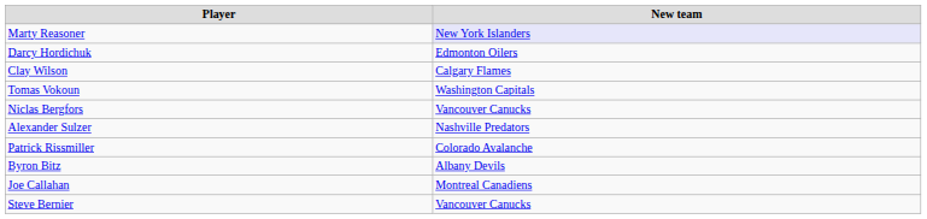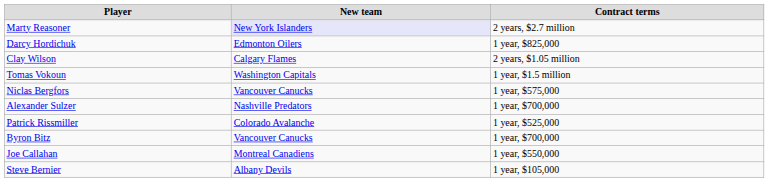 <table class="wikitable" width=97%>
 <tr align="center" bgcolor="#dddddd">
 <td><strong>Player</strong></td>
 <td><strong>New team</strong></td>
+<td><strong>Contract terms</strong></td>
 </tr>
 <tr>
 <td><a href='#'>Marty Reasoner</a></td>
 <td style="background: lavender;"><a href='#'>New York Islanders</a></td>
+<td>2 years, $2.7 million</td>
 </tr>
 <tr>
 <td><a href='#'>Darcy Hordichuk</a></td>
 <td><a href='#'>Edmonton Oilers</a></td>
+<td>1 year, $825,000</td>
 </tr>
 <tr>
 <td><a href='#'>Clay Wilson</a></td>
 <td><a href='#'>Calgary Flames</a></td>
+<td>2 years, $1.05 million</td>
 </tr>
 <tr>
 <td><a href='#'>Tomas Vokoun</a></td>
 <td><a href='#'>Washington Capitals</a></td>
+<td>1 year, $1.5 million</td>
 </tr>
 <tr>
 <td><a href='#'>Niclas Bergfors</a></td>
 <td><a href='#'>Vancouver Canucks</a></td>
+<td>1 year, $575,000</td>
 </tr>
 <tr>
 <td><a href='#'>Alexander Sulzer</a></td>
 <td><a href='#'>Nashville Predators</a></td>
+<td>1 year, $700,000</td>
 </tr>
 <tr>
 <td><a href='#'>Patrick Rissmiller</a></td>
 <td><a href='#'>Colorado Avalanche</a></td>
+<td>1 year, $525,000</td>
 </tr>
 <tr>
 <td><a href='#'>Byron Bitz</a></td>
-<td><a href='#'>Albany Devils</a></td>
+<td><a href='#'>Vancouver Canucks</a></td>
+<td>1 year, $700,000</td>
 </tr>
 <tr>
 <td><a href='#'>Joe Callahan</a></td>
 <td><a href='#'>Montreal Canadiens</a></td>
+<td>1 year, $550,000</td>
 </tr>
 <tr>
 <td><a href='#'>Steve Bernier</a></td>
-<td><a href='#'>Vancouver Canucks</a></td>
+<td><a href='#'>Albany Devils</a></td>
+<td>1 year, $105,000</td>
 </tr>
 </table>
